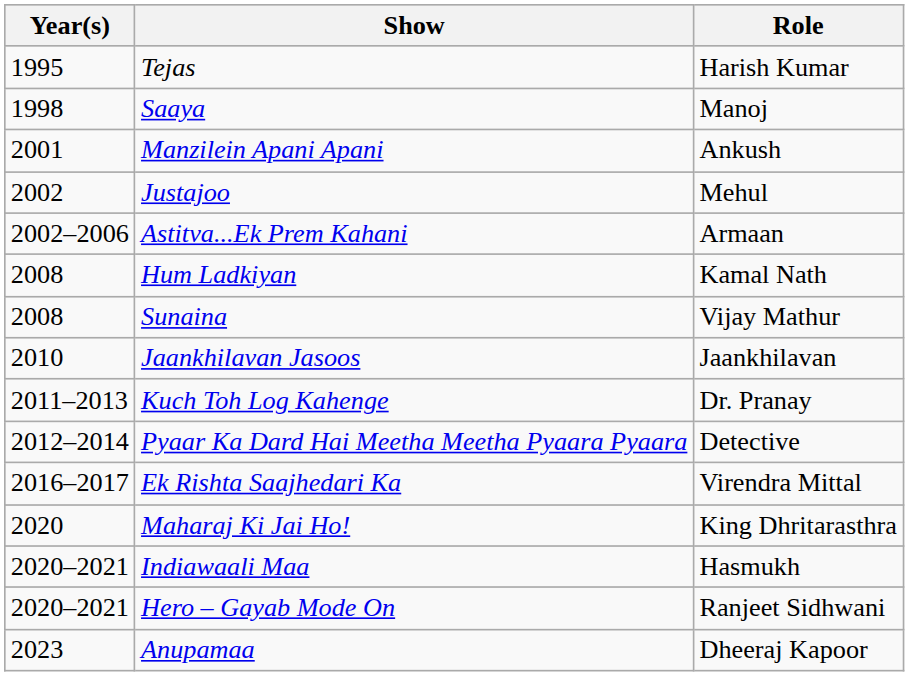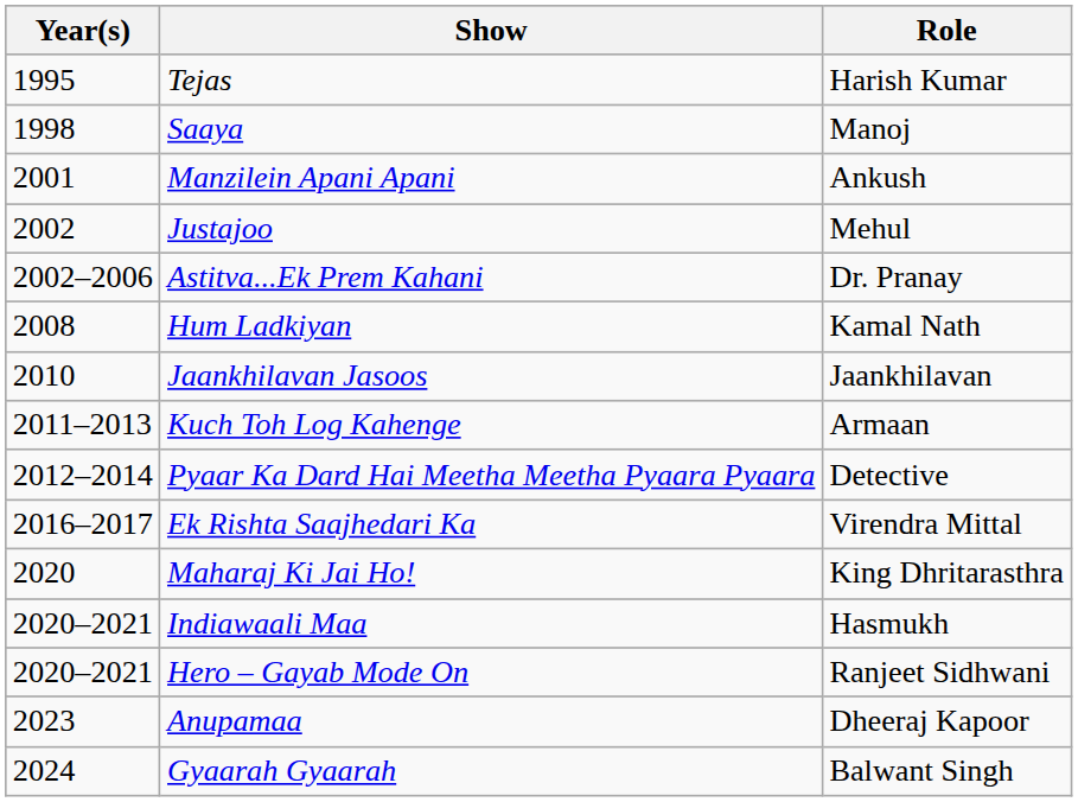 <table class="wikitable sortable">
 <tr>
 <th>Year(s)</th>
 <th>Show</th>
 <th>Role</th>
 </tr>
 <tr>
 <td>1995</td>
 <td><em>Tejas</em></td>
 <td>Harish Kumar</td>
 </tr>
 <tr>
 <td>1998</td>
 <td><em><a href='#'>Saaya</a></em></td>
 <td>Manoj</td>
 </tr>
 <tr>
 <td>2001</td>
 <td><em><a href='#'>Manzilein Apani Apani</a></em></td>
 <td>Ankush</td>
 </tr>
 <tr>
 <td>2002</td>
 <td><em><a href='#'>Justajoo</a></em></td>
 <td>Mehul</td>
 </tr>
 <tr>
 <td>2002–2006</td>
 <td><em><a href='#'>Astitva...Ek Prem Kahani</a></em></td>
-<td>Armaan</td>
+<td>Dr. Pranay</td>
 </tr>
 <tr>
 <td>2008</td>
 <td><em><a href='#'>Hum Ladkiyan</a></em></td>
 <td>Kamal Nath</td>
-</tr>
-<tr>
-<td>2008</td>
-<td><em><a href='#'>Sunaina</a></em></td>
-<td>Vijay Mathur</td>
 </tr>
 <tr>
 <td>2010</td>
 <td><em><a href='#'>Jaankhilavan Jasoos</a></em></td>
 <td>Jaankhilavan</td>
 </tr>
 <tr>
 <td>2011–2013</td>
 <td><em><a href='#'>Kuch Toh Log Kahenge</a></em></td>
-<td>Dr. Pranay</td>
+<td>Armaan</td>
 </tr>
 <tr>
 <td>2012–2014</td>
 <td><em><a href='#'>Pyaar Ka Dard Hai Meetha Meetha Pyaara Pyaara</a></em></td>
 <td>Detective</td>
 </tr>
 <tr>
 <td>2016–2017</td>
 <td><em><a href='#'>Ek Rishta Saajhedari Ka</a></em></td>
 <td>Virendra Mittal</td>
 </tr>
 <tr>
 <td>2020</td>
 <td><em><a href='#'>Maharaj Ki Jai Ho!</a></em></td>
 <td>King Dhritarasthra</td>
 </tr>
 <tr>
 <td>2020–2021</td>
 <td><em><a href='#'>Indiawaali Maa</a></em></td>
 <td>Hasmukh</td>
 </tr>
 <tr>
 <td>2020–2021</td>
 <td><em><a href='#'>Hero – Gayab Mode On</a></em></td>
 <td>Ranjeet Sidhwani</td>
 </tr>
 <tr>
 <td>2023</td>
 <td><em><a href='#'>Anupamaa</a></em></td>
 <td>Dheeraj Kapoor</td>
 </tr>
+<tr>
+<td>2024</td>
+<td><em><a href='#'>Gyaarah Gyaarah</a></em></td>
+<td>Balwant Singh</td>
+</tr>
 </table>
